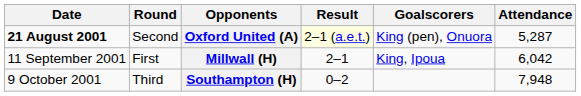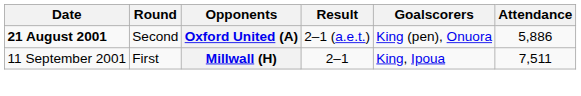 <table class="wikitable plainrowheaders sortable">
 <tr>
 <th scope=col>Date</th>
 <th scope=col>Round</th>
 <th scope=col>Opponents</th>
 <th scope=col>Result</th>
 <th scope=col class=unsortable>Goalscorers</th>
 <th scope=col>Attendance</th>
 </tr>
 <tr>
 <td><strong>21 August 2001</strong></td>
 <td>Second</td>
 <th scope=row><a href='#'>Oxford United</a> (A)</th>
-<td align=center style="background: lightyellow;">2–1 (<a href='#'>a.e.t.</a>)</td>
+<td align=center>2–1 (<a href='#'>a.e.t.</a>)</td>
 <td><a href='#'>King</a> (pen), <a href='#'>Onuora</a></td>
-<td align=center>5,287</td>
+<td align=center>5,886</td>
 </tr>
 <tr>
 <td>11 September 2001</td>
 <td>First</td>
 <th scope=row><a href='#'>Millwall</a> (H)</th>
 <td align=center>2–1</td>
 <td><a href='#'>King</a>, <a href='#'>Ipoua</a></td>
-<td align=center>6,042</td>
-</tr>
-<tr>
-<td>9 October 2001</td>
-<td>Third</td>
-<th scope=row><a href='#'>Southampton</a> (H)</th>
-<td align=center>0–2</td>
-<td></td>
-<td align=center>7,948</td>
+<td align=center>7,511</td>
 </tr>
 </table>
